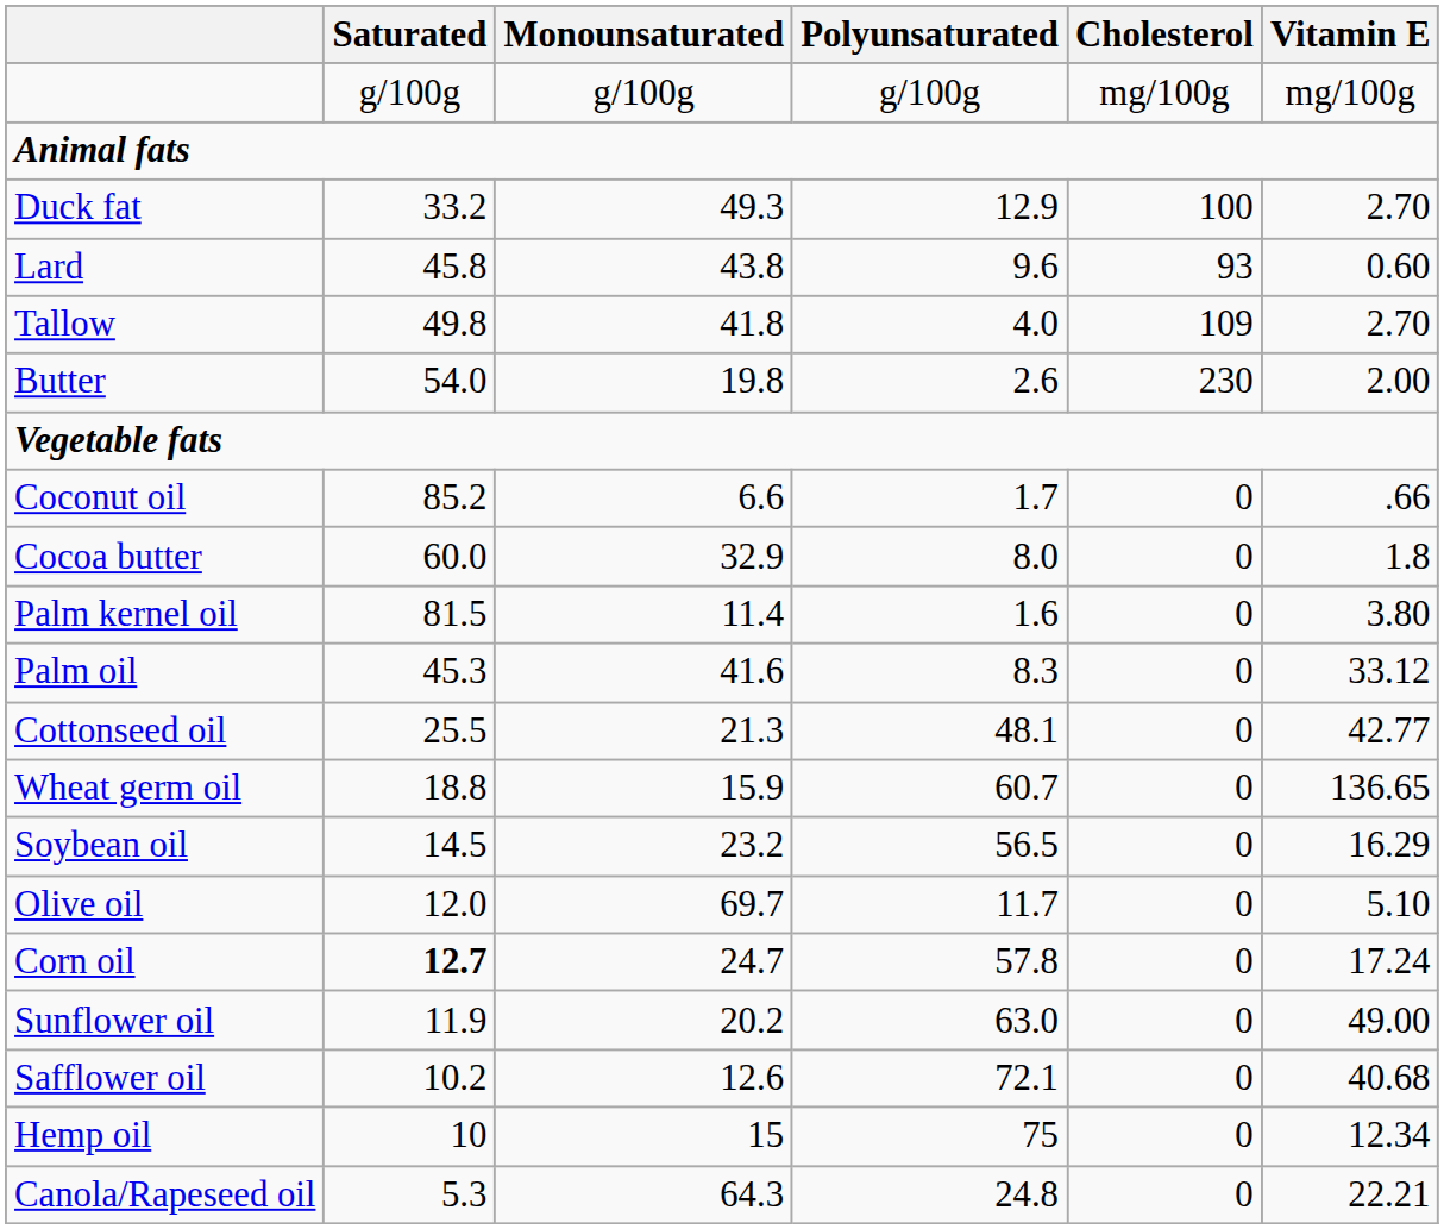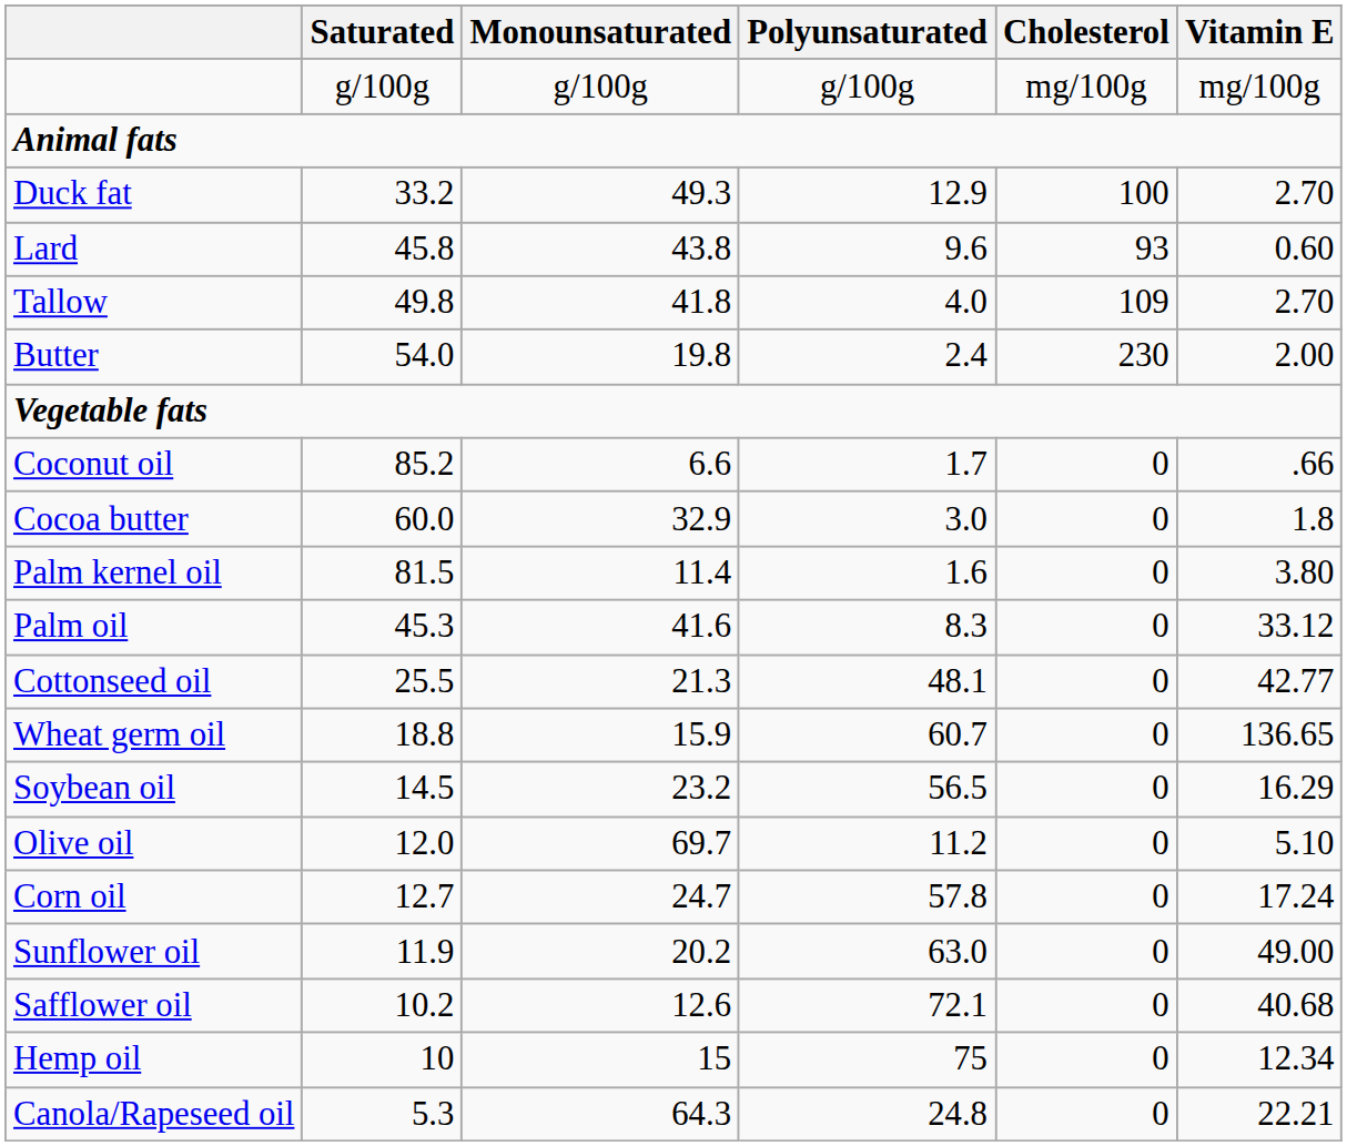 <table class="wikitable sortable" |>
 <tr>
 <th></th>
 <th>Saturated</th>
 <th>Monounsaturated</th>
 <th>Polyunsaturated</th>
 <th>Cholesterol</th>
 <th>Vitamin E</th>
 </tr>
 <tr>
 <td></td>
 <td align="center">g/100g</td>
 <td align="center">g/100g</td>
 <td align="center">g/100g</td>
 <td align="center">mg/100g</td>
 <td align="center">mg/100g</td>
 </tr>
 <tr>
 <td colspan="6"><strong><em>Animal fats</em></strong></td>
 </tr>
 <tr>
 <td><a href='#'>Duck fat</a></td>
 <td align="right">33.2</td>
 <td align="right">49.3</td>
 <td align="right">12.9</td>
 <td align="right">100</td>
 <td align="right">2.70</td>
 </tr>
 <tr>
 <td><a href='#'>Lard</a></td>
 <td align="right">45.8</td>
 <td align="right">43.8</td>
 <td align="right">9.6</td>
 <td align="right">93</td>
 <td align="right">0.60</td>
 </tr>
 <tr>
 <td><a href='#'>Tallow</a></td>
 <td align="right">49.8</td>
 <td align="right">41.8</td>
 <td align="right">4.0</td>
 <td align="right">109</td>
 <td align="right">2.70</td>
 </tr>
 <tr>
 <td><a href='#'>Butter</a></td>
 <td align="right">54.0</td>
 <td align="right">19.8</td>
-<td align="right">2.6</td>
+<td align="right">2.4</td>
 <td align="right">230</td>
 <td align="right">2.00</td>
 </tr>
 <tr>
 <td colspan="6"><strong><em>Vegetable fats</em></strong></td>
 </tr>
 <tr>
 <td><a href='#'>Coconut oil</a></td>
 <td align="right">85.2</td>
 <td align="right">6.6</td>
 <td align="right">1.7</td>
 <td align="right">0</td>
 <td align="right">.66</td>
 </tr>
 <tr>
 <td><a href='#'>Cocoa butter</a></td>
 <td align="right">60.0</td>
 <td align="right">32.9</td>
-<td align="right">8.0</td>
+<td align="right">3.0</td>
 <td align="right">0</td>
 <td align="right">1.8</td>
 </tr>
 <tr>
 <td><a href='#'>Palm kernel oil</a></td>
 <td align="right">81.5</td>
 <td align="right">11.4</td>
 <td align="right">1.6</td>
 <td align="right">0</td>
 <td align="right">3.80</td>
 </tr>
 <tr>
 <td><a href='#'>Palm oil</a></td>
 <td align="right">45.3</td>
 <td align="right">41.6</td>
 <td align="right">8.3</td>
 <td align="right">0</td>
 <td align="right">33.12</td>
 </tr>
 <tr>
 <td><a href='#'>Cottonseed oil</a></td>
 <td align="right">25.5</td>
 <td align="right">21.3</td>
 <td align="right">48.1</td>
 <td align="right">0</td>
 <td align="right">42.77</td>
 </tr>
 <tr>
 <td><a href='#'>Wheat germ oil</a></td>
 <td align="right">18.8</td>
 <td align="right">15.9</td>
 <td align="right">60.7</td>
 <td align="right">0</td>
 <td align="right">136.65</td>
 </tr>
 <tr>
 <td><a href='#'>Soybean oil</a></td>
 <td align="right">14.5</td>
 <td align="right">23.2</td>
 <td align="right">56.5</td>
 <td align="right">0</td>
 <td align="right">16.29</td>
 </tr>
 <tr>
 <td><a href='#'>Olive oil</a></td>
 <td align="right">12.0</td>
 <td align="right">69.7</td>
-<td align="right">11.7</td>
+<td align="right">11.2</td>
 <td align="right">0</td>
 <td align="right">5.10</td>
 </tr>
 <tr>
 <td><a href='#'>Corn oil</a></td>
-<td align="right"><strong>12.7</strong></td>
+<td align="right">12.7</td>
 <td align="right">24.7</td>
 <td align="right">57.8</td>
 <td align="right">0</td>
 <td align="right">17.24</td>
 </tr>
 <tr>
 <td><a href='#'>Sunflower oil</a></td>
 <td align="right">11.9</td>
 <td align="right">20.2</td>
 <td align="right">63.0</td>
 <td align="right">0</td>
 <td align="right">49.00</td>
 </tr>
 <tr>
 <td><a href='#'>Safflower oil</a></td>
 <td align="right">10.2</td>
 <td align="right">12.6</td>
 <td align="right">72.1</td>
 <td align="right">0</td>
 <td align="right">40.68</td>
 </tr>
 <tr>
 <td><a href='#'>Hemp oil</a></td>
 <td align="right">10</td>
 <td align="right">15</td>
 <td align="right">75</td>
 <td align="right">0</td>
 <td align="right">12.34</td>
 </tr>
 <tr>
 <td><a href='#'>Canola/Rapeseed oil</a></td>
 <td align="right">5.3</td>
 <td align="right">64.3</td>
 <td align="right">24.8</td>
 <td align="right">0</td>
 <td align="right">22.21</td>
 </tr>
 </table>
